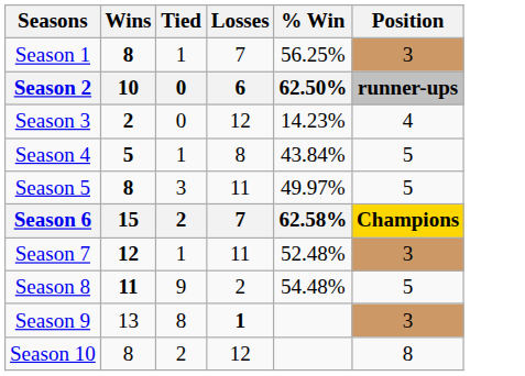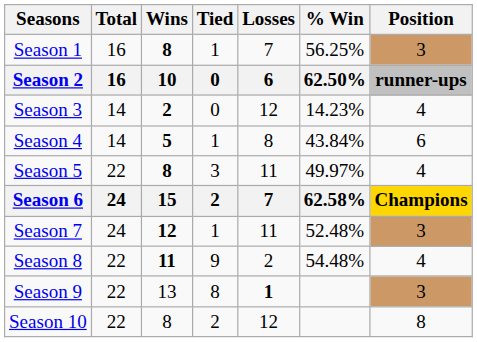 <table class="wikitable sortable" style="text-align: center; font-size: 100%" align="center" width:"80%">
 <tr>
 <th>Seasons</th>
+<th>Total</th>
 <th>Wins</th>
 <th>Tied</th>
 <th>Losses</th>
 <th>% Win</th>
 <th>Position</th>
 </tr>
 <tr>
 <td><a href='#'>Season 1</a></td>
+<td>16</td>
 <td><strong>8</strong></td>
 <td>1</td>
 <td>7</td>
 <td>56.25%</td>
 <td style="background: #cc9966;">3</td>
 </tr>
 <tr>
 <th><a href='#'>Season 2</a></th>
+<th>16</th>
 <th>10</th>
 <th>0</th>
 <th>6</th>
 <th>62.50%</th>
 <th style="background: Silver;">runner-ups</th>
 </tr>
 <tr>
 <td><a href='#'>Season 3</a></td>
+<td>14</td>
 <td><strong>2</strong></td>
 <td>0</td>
 <td>12</td>
 <td>14.23%</td>
 <td>4</td>
 </tr>
 <tr>
 <td><a href='#'>Season 4</a></td>
+<td>14</td>
 <td><strong>5</strong></td>
 <td>1</td>
 <td>8</td>
 <td>43.84%</td>
-<td>5</td>
+<td>6</td>
 </tr>
 <tr>
 <td><a href='#'>Season 5</a></td>
+<td>22</td>
 <td><strong>8</strong></td>
 <td>3</td>
 <td>11</td>
 <td>49.97%</td>
-<td>5</td>
+<td>4</td>
 </tr>
 <tr>
 <th><a href='#'>Season 6</a></th>
+<th>24</th>
 <th>15</th>
 <th>2</th>
 <th>7</th>
 <th>62.58%</th>
 <th style="background: gold;">Champions</th>
 </tr>
 <tr>
 <td><a href='#'>Season 7</a></td>
+<td>24</td>
 <td><strong>12</strong></td>
 <td>1</td>
 <td>11</td>
 <td>52.48%</td>
 <td style="background: #cc9966;">3</td>
 </tr>
 <tr>
 <td><a href='#'>Season 8</a></td>
+<td>22</td>
 <td><strong>11</strong></td>
 <td>9</td>
 <td>2</td>
 <td>54.48%</td>
-<td>5</td>
+<td>4</td>
 </tr>
 <tr>
 <td><a href='#'>Season 9</a></td>
+<td>22</td>
 <td>13</td>
 <td>8</td>
 <td><strong>1</strong></td>
 <td></td>
 <td style="background: #cc9966;">3</td>
 </tr>
 <tr>
 <td><a href='#'>Season 10</a></td>
+<td>22</td>
 <td>8</td>
 <td>2</td>
 <td>12</td>
 <td></td>
 <td>8</td>
 </tr>
 </table>
